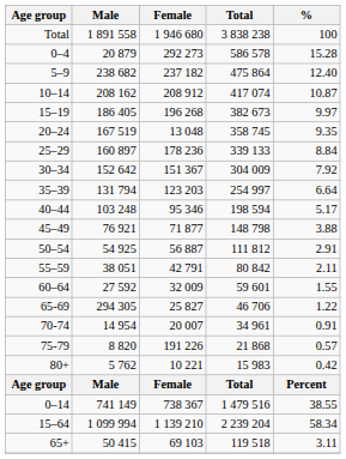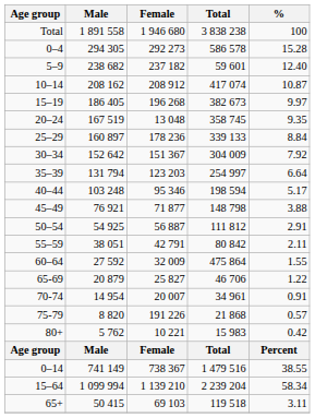 <table class="wikitable">
 <tr>
 <th width="80pt">Age group</th>
 <th width="80pt">Male</th>
 <th width="80pt">Female</th>
 <th width="80pt">Total</th>
 <th width="80pt">%</th>
 </tr>
 <tr>
 <td align="right">Total</td>
 <td align="right">1 891 558</td>
 <td align="right">1 946 680</td>
 <td align="right">3 838 238</td>
 <td align="right">100</td>
 </tr>
 <tr>
 <td align="right">0–4</td>
-<td align="right">20 879</td>
+<td align="right">294 305</td>
 <td align="right">292 273</td>
 <td align="right">586 578</td>
 <td align="right">15.28</td>
 </tr>
 <tr>
 <td align="right">5–9</td>
 <td align="right">238 682</td>
 <td align="right">237 182</td>
-<td align="right">475 864</td>
+<td align="right">59 601</td>
 <td align="right">12.40</td>
 </tr>
 <tr>
 <td align="right">10–14</td>
 <td align="right">208 162</td>
 <td align="right">208 912</td>
 <td align="right">417 074</td>
 <td align="right">10.87</td>
 </tr>
 <tr>
 <td align="right">15–19</td>
 <td align="right">186 405</td>
 <td align="right">196 268</td>
 <td align="right">382 673</td>
 <td align="right">9.97</td>
 </tr>
 <tr>
 <td align="right">20–24</td>
 <td align="right">167 519</td>
 <td align="right">13 048</td>
 <td align="right">358 745</td>
 <td align="right">9.35</td>
 </tr>
 <tr>
 <td align="right">25–29</td>
 <td align="right">160 897</td>
 <td align="right">178 236</td>
 <td align="right">339 133</td>
 <td align="right">8.84</td>
 </tr>
 <tr>
 <td align="right">30–34</td>
 <td align="right">152 642</td>
 <td align="right">151 367</td>
 <td align="right">304 009</td>
 <td align="right">7.92</td>
 </tr>
 <tr>
 <td align="right">35–39</td>
 <td align="right">131 794</td>
 <td align="right">123 203</td>
 <td align="right">254 997</td>
 <td align="right">6.64</td>
 </tr>
 <tr>
 <td align="right">40–44</td>
 <td align="right">103 248</td>
 <td align="right">95 346</td>
 <td align="right">198 594</td>
 <td align="right">5.17</td>
 </tr>
 <tr>
 <td align="right">45–49</td>
 <td align="right">76 921</td>
 <td align="right">71 877</td>
 <td align="right">148 798</td>
 <td align="right">3.88</td>
 </tr>
 <tr>
 <td align="right">50–54</td>
 <td align="right">54 925</td>
 <td align="right">56 887</td>
 <td align="right">111 812</td>
 <td align="right">2.91</td>
 </tr>
 <tr>
 <td align="right">55–59</td>
 <td align="right">38 051</td>
 <td align="right">42 791</td>
 <td align="right">80 842</td>
 <td align="right">2.11</td>
 </tr>
 <tr>
 <td align="right">60–64</td>
 <td align="right">27 592</td>
 <td align="right">32 009</td>
-<td align="right">59 601</td>
+<td align="right">475 864</td>
 <td align="right">1.55</td>
 </tr>
 <tr>
 <td align="right">65-69</td>
-<td align="right">294 305</td>
+<td align="right">20 879</td>
 <td align="right">25 827</td>
 <td align="right">46 706</td>
 <td align="right">1.22</td>
 </tr>
 <tr>
 <td align="right">70-74</td>
 <td align="right">14 954</td>
 <td align="right">20 007</td>
 <td align="right">34 961</td>
 <td align="right">0.91</td>
 </tr>
 <tr>
 <td align="right">75-79</td>
 <td align="right">8 820</td>
 <td align="right">191 226</td>
 <td align="right">21 868</td>
 <td align="right">0.57</td>
 </tr>
 <tr>
 <td align="right">80+</td>
 <td align="right">5 762</td>
 <td align="right">10 221</td>
 <td align="right">15 983</td>
 <td align="right">0.42</td>
 </tr>
 <tr>
 <th width="50">Age group</th>
 <th width="80pt">Male</th>
 <th width="80">Female</th>
 <th width="80">Total</th>
 <th width="50">Percent</th>
 </tr>
 <tr>
 <td align="right">0–14</td>
 <td align="right">741 149</td>
 <td align="right">738 367</td>
 <td align="right">1 479 516</td>
 <td align="right">38.55</td>
 </tr>
 <tr>
 <td align="right">15–64</td>
 <td align="right">1 099 994</td>
 <td align="right">1 139 210</td>
 <td align="right">2 239 204</td>
 <td align="right">58.34</td>
 </tr>
 <tr>
 <td align="right">65+</td>
 <td align="right">50 415</td>
 <td align="right">69 103</td>
 <td align="right">119 518</td>
 <td align="right">3.11</td>
 </tr>
 <tr>
 </tr>
 </table>
